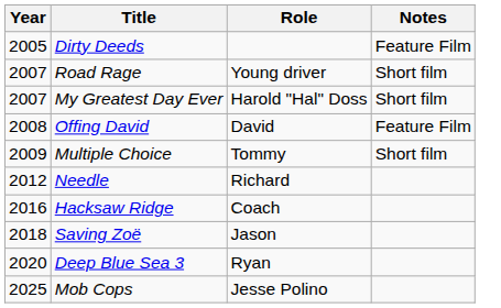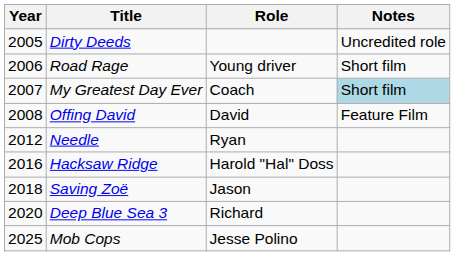 <table class="wikitable sortable">
 <tr>
 <th>Year</th>
 <th>Title</th>
 <th>Role</th>
 <th class="unsortable">Notes</th>
 </tr>
 <tr>
 <td>2005</td>
 <td><em><a href='#'>Dirty Deeds</a></em></td>
 <td></td>
-<td>Feature Film</td>
+<td>Uncredited role</td>
 </tr>
 <tr>
-<td>2007</td>
+<td>2006</td>
 <td><em>Road Rage</em></td>
 <td>Young driver</td>
 <td>Short film</td>
 </tr>
 <tr>
 <td>2007</td>
 <td><em>My Greatest Day Ever</em></td>
-<td>Harold "Hal" Doss</td>
-<td>Short film</td>
+<td>Coach</td>
+<td style="background: lightblue;">Short film</td>
 </tr>
 <tr>
 <td>2008</td>
 <td><em><a href='#'>Offing David</a></em></td>
 <td>David</td>
 <td>Feature Film</td>
 </tr>
 <tr>
-<td>2009</td>
-<td><em>Multiple Choice</em></td>
-<td>Tommy</td>
-<td>Short film</td>
-</tr>
-<tr>
 <td>2012</td>
 <td><em><a href='#'>Needle</a></em></td>
-<td>Richard</td>
+<td>Ryan</td>
 <td></td>
 </tr>
 <tr>
 <td>2016</td>
 <td><em><a href='#'>Hacksaw Ridge</a></em></td>
-<td>Coach</td>
+<td>Harold "Hal" Doss</td>
 <td></td>
 </tr>
 <tr>
 <td>2018</td>
 <td><em><a href='#'>Saving Zoë</a></em></td>
 <td>Jason</td>
 <td></td>
 </tr>
 <tr>
 <td>2020</td>
 <td><em> <a href='#'>Deep Blue Sea 3</a></em></td>
-<td>Ryan</td>
+<td>Richard</td>
 <td></td>
 </tr>
 <tr>
 <td>2025</td>
 <td><em>Mob Cops</em></td>
 <td>Jesse Polino</td>
 <td></td>
 </tr>
 </table>
